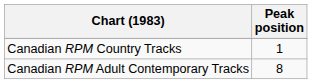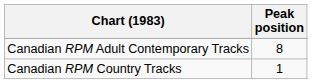 <table class="wikitable sortable">
 <tr>
 <th align="left">Chart (1983)</th>
 <th align="center">Peak<br>position</th>
 </tr>
 <tr>
 </tr>
 <tr>
 </tr>
 <tr>
 </tr>
 <tr>
+<td align="left">Canadian <em>RPM</em> Adult Contemporary Tracks</td>
+<td align="center">8</td>
+</tr>
+<tr>
 <td align="left">Canadian <em>RPM</em> Country Tracks</td>
 <td align="center">1</td>
 </tr>
-<tr>
-<td align="left">Canadian <em>RPM</em> Adult Contemporary Tracks</td>
-<td align="center">8</td>
-</tr>
 </table>
